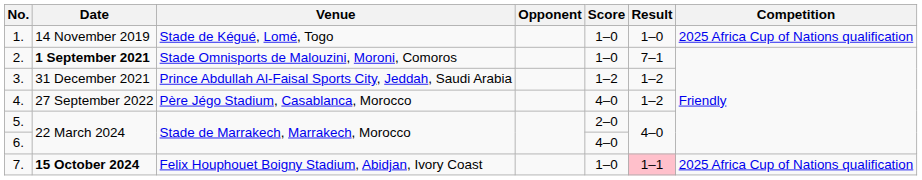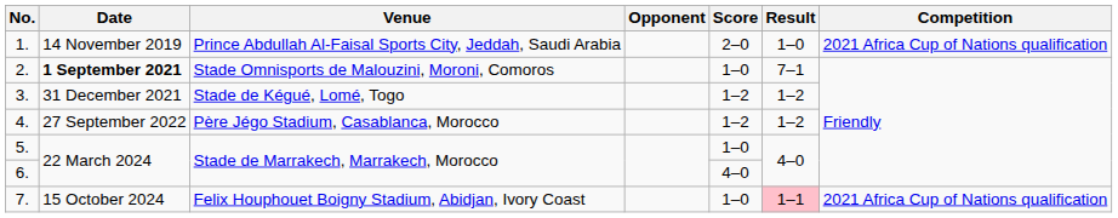 <table class="wikitable sortable">
 <tr>
 <th scope="col">No.</th>
 <th scope="col">Date</th>
 <th scope="col">Venue</th>
 <th scope="col">Opponent</th>
 <th scope="col">Score</th>
 <th scope="col">Result</th>
 <th scope="col">Competition</th>
 </tr>
 <tr>
 <td align="center">1.</td>
 <td>14 November 2019</td>
-<td><a href='#'>Stade de Kégué</a>, <a href='#'>Lomé</a>, Togo</td>
+<td><a href='#'>Prince Abdullah Al-Faisal Sports City</a>, <a href='#'>Jeddah</a>, Saudi Arabia</td>
 <td></td>
+<td align=center>2–0</td>
 <td align="center">1–0</td>
-<td align="center">1–0</td>
-<td><a href='#'>2025 Africa Cup of Nations qualification</a></td>
+<td><a href='#'>2021 Africa Cup of Nations qualification</a></td>
 </tr>
 <tr>
 <td align="center">2.</td>
 <td><strong>1 September 2021</strong></td>
 <td><a href='#'>Stade Omnisports de Malouzini</a>, <a href='#'>Moroni</a>, Comoros</td>
 <td></td>
 <td align="center">1–0</td>
 <td align="center">7–1</td>
 <td rowspan=5><a href='#'>Friendly</a></td>
 </tr>
 <tr>
 <td align="center">3.</td>
 <td>31 December 2021</td>
-<td><a href='#'>Prince Abdullah Al-Faisal Sports City</a>, <a href='#'>Jeddah</a>, Saudi Arabia</td>
+<td><a href='#'>Stade de Kégué</a>, <a href='#'>Lomé</a>, Togo</td>
 <td></td>
 <td align="center">1–2</td>
 <td align="center">1–2</td>
 </tr>
 <tr>
 <td align="center">4.</td>
 <td>27 September 2022</td>
 <td><a href='#'>Père Jégo Stadium</a>, <a href='#'>Casablanca</a>, Morocco</td>
 <td></td>
-<td align=center>4–0</td>
+<td align="center">1–2</td>
 <td align="center">1–2</td>
 </tr>
 <tr>
 <td align="center">5.</td>
 <td rowspan=2>22 March 2024</td>
 <td rowspan=2><a href='#'>Stade de Marrakech</a>, <a href='#'>Marrakech</a>, Morocco</td>
 <td rowspan=2></td>
-<td align=center>2–0</td>
+<td align="center">1–0</td>
 <td rowspan=2 align=center>4–0</td>
 </tr>
 <tr>
 <td align="center">6.</td>
 <td align=center>4–0</td>
 </tr>
 <tr>
 <td align="center">7.</td>
-<td><strong>15 October 2024</strong></td>
+<td>15 October 2024</td>
 <td><a href='#'>Felix Houphouet Boigny Stadium</a>, <a href='#'>Abidjan</a>, Ivory Coast</td>
 <td></td>
 <td align="center">1–0</td>
 <td align="center" style="background: pink;">1–1</td>
-<td><a href='#'>2025 Africa Cup of Nations qualification</a></td>
+<td><a href='#'>2021 Africa Cup of Nations qualification</a></td>
 </tr>
 </table>
